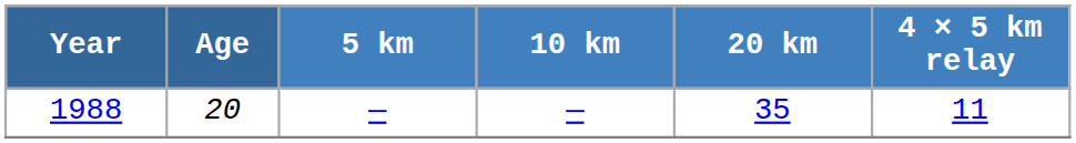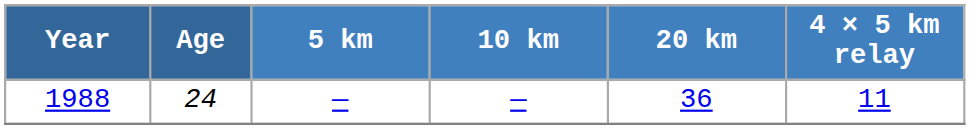 <table class="wikitable" style="font-size:95%; text-align:center; border:grey solid 1px; border-collapse:collapse; background:#ffffff;">
 <tr>
 <th style="background-color:#369; color:white; width:60px;"> Year </th>
 <th style="background-color:#369; color:white; width:40px;"> Age </th>
 <th style="background-color:#4180be; color:white; width:75px;"> 5 km </th>
 <th style="background-color:#4180be; color:white; width:75px;"> 10 km </th>
 <th style="background-color:#4180be; color:white; width:75px;"> 20 km </th>
 <th style="background-color:#4180be; color:white; width:75px;"> 4 × 5 km <br> relay </th>
 </tr>
 <tr>
 <td><a href='#'>1988</a></td>
-<td><em>20</em></td>
+<td><em>24</em></td>
 <td><a href='#'>—</a></td>
 <td><a href='#'>—</a></td>
-<td><a href='#'>35</a></td>
+<td><a href='#'>36</a></td>
 <td><a href='#'>11</a></td>
 </tr>
 <tr>
 </tr>
 </table>
